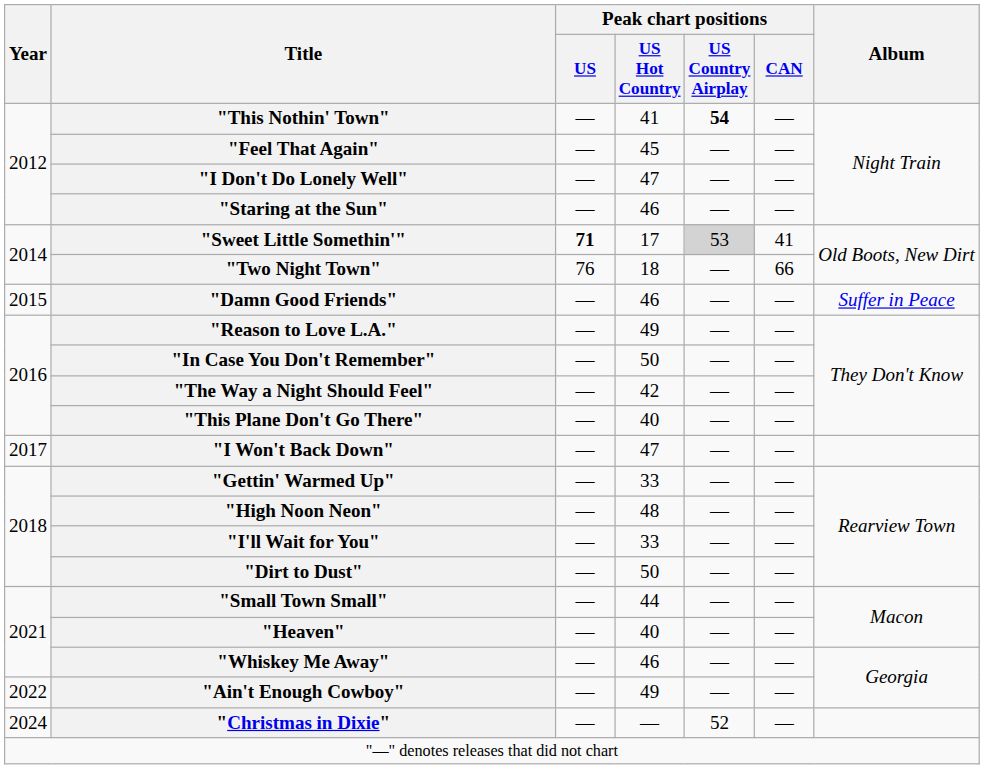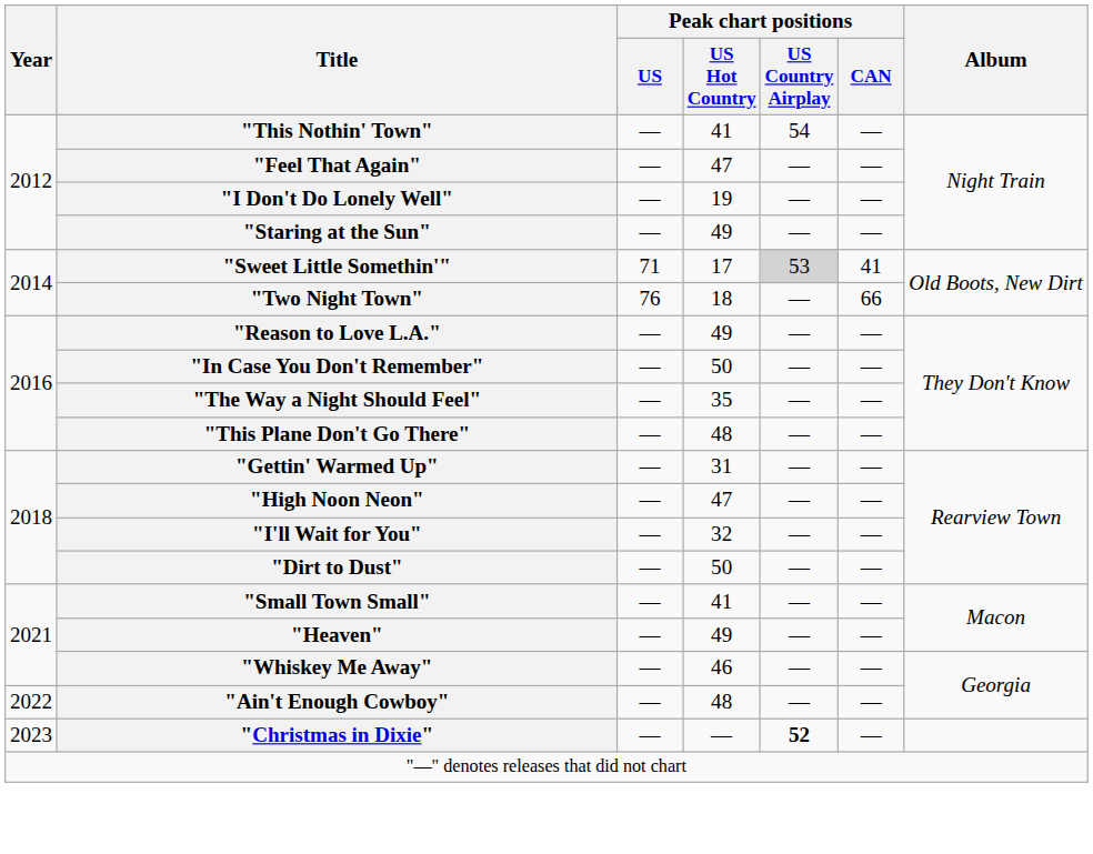 <table class="wikitable plainrowheaders" style="text-align:center;">
 <tr>
 <th scope="col" rowspan="2">Year</th>
 <th scope="col" rowspan="2" style="width:26em;">Title</th>
 <th scope="col" colspan="4">Peak chart positions</th>
 <th scope="col" rowspan="2">Album</th>
 </tr>
 <tr>
 <th scope="col" style="width:3em;font-size:90%;"><a href='#'>US</a><br></th>
 <th scope="col" style="width:3em;font-size:90%;"><a href='#'>US<br>Hot Country</a><br></th>
 <th scope="col" style="width:3em;font-size:90%;"><a href='#'>US Country Airplay</a><br></th>
 <th scope="col" style="width:3em;font-size:90%;"><a href='#'>CAN</a><br></th>
 </tr>
 <tr>
 <td rowspan="4">2012</td>
 <th scope="row">"This Nothin' Town"</th>
 <td>—</td>
 <td>41</td>
-<td><strong>54</strong></td>
+<td>54</td>
 <td>—</td>
 <td rowspan="4"><em>Night Train</em></td>
 </tr>
 <tr>
 <th scope="row">"Feel That Again"</th>
 <td>—</td>
-<td>45</td>
+<td>47</td>
 <td>—</td>
 <td>—</td>
 </tr>
 <tr>
 <th scope="row">"I Don't Do Lonely Well"</th>
 <td>—</td>
-<td>47</td>
+<td>19</td>
 <td>—</td>
 <td>—</td>
 </tr>
 <tr>
 <th scope="row">"Staring at the Sun"</th>
 <td>—</td>
-<td>46</td>
+<td>49</td>
 <td>—</td>
 <td>—</td>
 </tr>
 <tr>
 <td rowspan="2">2014</td>
 <th scope="row">"Sweet Little Somethin'"</th>
-<td><strong>71</strong></td>
+<td>71</td>
 <td>17</td>
 <td style="background: lightgrey;">53</td>
 <td>41</td>
 <td rowspan="2"><em>Old Boots, New Dirt</em></td>
 </tr>
 <tr>
 <th scope="row">"Two Night Town"</th>
 <td>76</td>
 <td>18</td>
 <td>—</td>
 <td>66</td>
-</tr>
-<tr>
-<td>2015</td>
-<th scope="row">"Damn Good Friends" </th>
-<td>—</td>
-<td>46</td>
-<td>—</td>
-<td>—</td>
-<td><em><a href='#'>Suffer in Peace</a></em></td>
 </tr>
 <tr>
 <td rowspan="4">2016</td>
 <th scope="row">"Reason to Love L.A."</th>
 <td>—</td>
 <td>49</td>
 <td>—</td>
 <td>—</td>
 <td rowspan="4"><em>They Don't Know</em></td>
 </tr>
 <tr>
 <th scope="row">"In Case You Don't Remember"</th>
 <td>—</td>
 <td>50</td>
 <td>—</td>
 <td>—</td>
 </tr>
 <tr>
 <th scope="row">"The Way a Night Should Feel"</th>
 <td>—</td>
-<td>42</td>
+<td>35</td>
 <td>—</td>
 <td>—</td>
 </tr>
 <tr>
 <th scope="row">"This Plane Don't Go There"</th>
 <td>—</td>
-<td>40</td>
+<td>48</td>
 <td>—</td>
 <td>—</td>
-</tr>
-<tr>
-<td>2017</td>
-<th scope="row">"I Won't Back Down" </th>
-<td>—</td>
-<td>47</td>
-<td>—</td>
-<td>—</td>
-<td></td>
 </tr>
 <tr>
 <td rowspan="4">2018</td>
 <th scope="row">"Gettin' Warmed Up"</th>
 <td>—</td>
-<td>33</td>
+<td>31</td>
 <td>—</td>
 <td>—</td>
 <td rowspan="4"><em>Rearview Town</em></td>
 </tr>
 <tr>
 <th scope="row">"High Noon Neon"</th>
 <td>—</td>
-<td>48</td>
+<td>47</td>
 <td>—</td>
 <td>—</td>
 </tr>
 <tr>
 <th scope="row">"I'll Wait for You"</th>
 <td>—</td>
-<td>33</td>
+<td>32</td>
 <td>—</td>
 <td>—</td>
 </tr>
 <tr>
 <th scope="row">"Dirt to Dust"</th>
 <td>—</td>
 <td>50</td>
 <td>—</td>
 <td>—</td>
 </tr>
 <tr>
 <td rowspan="3">2021</td>
 <th scope="row">"Small Town Small"</th>
 <td>—</td>
-<td>44</td>
+<td>41</td>
 <td>—</td>
 <td>—</td>
 <td rowspan="2"><em>Macon</em></td>
 </tr>
 <tr>
 <th scope="row">"Heaven"</th>
 <td>—</td>
-<td>40</td>
+<td>49</td>
 <td>—</td>
 <td>—</td>
 </tr>
 <tr>
 <th scope="row">"Whiskey Me Away"</th>
 <td>—</td>
 <td>46</td>
 <td>—</td>
 <td>—</td>
 <td rowspan="2"><em>Georgia</em></td>
 </tr>
 <tr>
 <td>2022</td>
 <th scope="row">"Ain't Enough Cowboy"</th>
 <td>—</td>
-<td>49</td>
+<td>48</td>
 <td>—</td>
 <td>—</td>
 </tr>
 <tr>
-<td>2024</td>
+<td>2023</td>
 <th scope="row">"<a href='#'>Christmas in Dixie</a>"</th>
 <td>—</td>
 <td>—</td>
-<td>52</td>
+<td><strong>52</strong></td>
 <td>—</td>
 <td></td>
 </tr>
 <tr>
 <td colspan="7" style="font-size:85%">"—" denotes releases that did not chart</td>
 </tr>
 </table>
